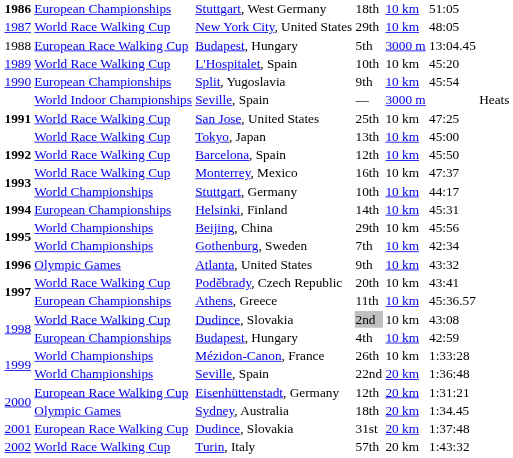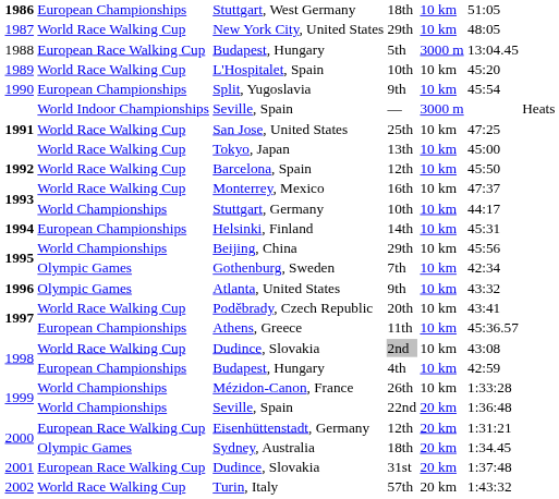 <table>
 <tr>
 <td><strong>1986</strong></td>
 <td><a href='#'>European Championships</a></td>
 <td><a href='#'>Stuttgart</a>, West Germany</td>
 <td>18th</td>
 <td><a href='#'>10 km</a></td>
 <td>51:05</td>
 </tr>
 <tr>
 <td><a href='#'>1987</a></td>
 <td><a href='#'>World Race Walking Cup</a></td>
 <td><a href='#'>New York City</a>, United States</td>
 <td>29th</td>
 <td><a href='#'>10 km</a></td>
 <td>48:05</td>
 </tr>
 <tr>
 <td>1988</td>
 <td><a href='#'>European Race Walking Cup</a></td>
 <td><a href='#'>Budapest</a>, Hungary</td>
 <td>5th</td>
 <td><a href='#'>3000 m</a></td>
 <td>13:04.45</td>
 </tr>
 <tr>
 <td><a href='#'>1989</a></td>
 <td><a href='#'>World Race Walking Cup</a></td>
 <td><a href='#'>L'Hospitalet</a>, Spain</td>
 <td>10th</td>
 <td>10 km</td>
 <td>45:20</td>
 </tr>
 <tr>
 <td><a href='#'>1990</a></td>
 <td><a href='#'>European Championships</a></td>
 <td><a href='#'>Split</a>, Yugoslavia</td>
 <td>9th</td>
 <td><a href='#'>10 km</a></td>
 <td>45:54</td>
 </tr>
 <tr>
 <td rowspan=3><strong>1991</strong></td>
 <td><a href='#'>World Indoor Championships</a></td>
 <td><a href='#'>Seville</a>, Spain</td>
 <td>—</td>
 <td><a href='#'>3000 m</a></td>
 <td></td>
 <td>Heats</td>
 </tr>
 <tr>
 <td><a href='#'>World Race Walking Cup</a></td>
 <td><a href='#'>San Jose</a>, United States</td>
 <td>25th</td>
 <td>10 km</td>
 <td>47:25</td>
 </tr>
 <tr>
 <td><a href='#'>World Race Walking Cup</a></td>
 <td><a href='#'>Tokyo</a>, Japan</td>
 <td>13th</td>
 <td><a href='#'>10 km</a></td>
 <td>45:00</td>
 </tr>
 <tr>
 <td><strong>1992</strong></td>
 <td><a href='#'>World Race Walking Cup</a></td>
 <td><a href='#'>Barcelona</a>, Spain</td>
 <td>12th</td>
 <td><a href='#'>10 km</a></td>
 <td>45:50</td>
 <td></td>
 </tr>
 <tr>
 <td rowspan=2><strong>1993</strong></td>
 <td><a href='#'>World Race Walking Cup</a></td>
 <td><a href='#'>Monterrey</a>, Mexico</td>
 <td>16th</td>
 <td>10 km</td>
 <td>47:37</td>
 </tr>
 <tr>
 <td><a href='#'>World Championships</a></td>
 <td><a href='#'>Stuttgart</a>, Germany</td>
 <td>10th</td>
 <td><a href='#'>10 km</a></td>
 <td>44:17</td>
 </tr>
 <tr>
 <td><strong>1994</strong></td>
 <td><a href='#'>European Championships</a></td>
 <td><a href='#'>Helsinki</a>, Finland</td>
 <td>14th</td>
 <td><a href='#'>10 km</a></td>
 <td>45:31</td>
 </tr>
 <tr>
 <td rowspan=2><strong>1995</strong></td>
 <td><a href='#'>World Championships</a></td>
 <td><a href='#'>Beijing</a>, China</td>
 <td>29th</td>
 <td>10 km</td>
 <td>45:56</td>
 </tr>
 <tr>
-<td><a href='#'>World Championships</a></td>
+<td><a href='#'>Olympic Games</a></td>
 <td><a href='#'>Gothenburg</a>, Sweden</td>
 <td>7th</td>
 <td><a href='#'>10 km</a></td>
 <td>42:34</td>
 </tr>
 <tr>
 <td><strong>1996</strong></td>
 <td><a href='#'>Olympic Games</a></td>
 <td><a href='#'>Atlanta</a>, United States</td>
 <td>9th</td>
 <td><a href='#'>10 km</a></td>
 <td>43:32</td>
 <td></td>
 </tr>
 <tr>
 <td rowspan=2><strong>1997</strong></td>
 <td><a href='#'>World Race Walking Cup</a></td>
 <td><a href='#'>Poděbrady</a>, Czech Republic</td>
 <td>20th</td>
 <td>10 km</td>
 <td>43:41</td>
 </tr>
 <tr>
 <td><a href='#'>European Championships</a></td>
 <td><a href='#'>Athens</a>, Greece</td>
 <td>11th</td>
 <td><a href='#'>10 km</a></td>
 <td>45:36.57</td>
 </tr>
 <tr>
 <td rowspan=2><a href='#'>1998</a></td>
 <td><a href='#'>World Race Walking Cup</a></td>
 <td><a href='#'>Dudince</a>, Slovakia</td>
 <td bgcolor="silver">2nd</td>
 <td>10 km</td>
 <td>43:08</td>
 </tr>
 <tr>
 <td><a href='#'>European Championships</a></td>
 <td><a href='#'>Budapest</a>, Hungary</td>
 <td>4th</td>
 <td><a href='#'>10 km</a></td>
 <td>42:59</td>
 <td></td>
 </tr>
 <tr>
 <td rowspan=2><a href='#'>1999</a></td>
 <td><a href='#'>World Championships</a></td>
 <td><a href='#'>Mézidon-Canon</a>, France</td>
 <td>26th</td>
 <td>10 km</td>
 <td>1:33:28</td>
 </tr>
 <tr>
 <td><a href='#'>World Championships</a></td>
 <td><a href='#'>Seville</a>, Spain</td>
 <td>22nd</td>
 <td><a href='#'>20 km</a></td>
 <td>1:36:48</td>
 </tr>
 <tr>
 <td rowspan=2><a href='#'>2000</a></td>
 <td><a href='#'>European Race Walking Cup</a></td>
 <td><a href='#'>Eisenhüttenstadt</a>, Germany</td>
 <td>12th</td>
 <td><a href='#'>20 km</a></td>
 <td>1:31:21</td>
 </tr>
 <tr>
 <td><a href='#'>Olympic Games</a></td>
 <td><a href='#'>Sydney</a>, Australia</td>
 <td>18th</td>
 <td><a href='#'>20 km</a></td>
 <td>1:34.45</td>
 <td></td>
 </tr>
 <tr>
 <td><a href='#'>2001</a></td>
 <td><a href='#'>European Race Walking Cup</a></td>
 <td><a href='#'>Dudince</a>, Slovakia</td>
 <td>31st</td>
 <td><a href='#'>20 km</a></td>
 <td>1:37:48</td>
 </tr>
 <tr>
 <td><a href='#'>2002</a></td>
 <td><a href='#'>World Race Walking Cup</a></td>
 <td><a href='#'>Turin</a>, Italy</td>
 <td>57th</td>
 <td>20 km</td>
 <td>1:43:32</td>
 </tr>
 </table>
